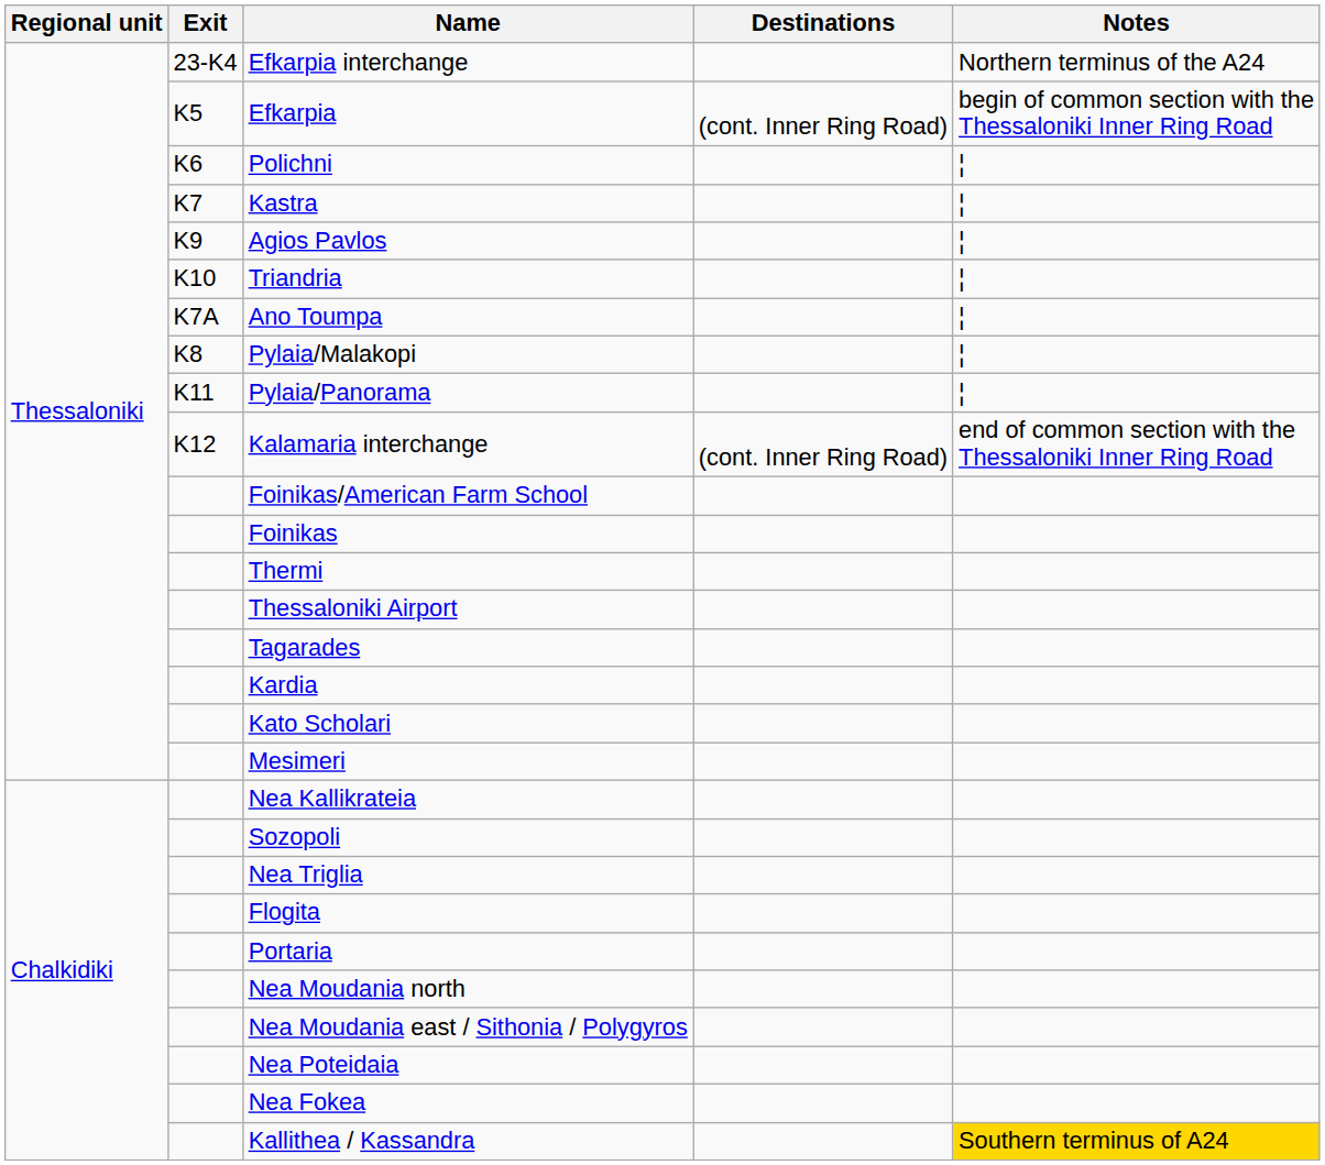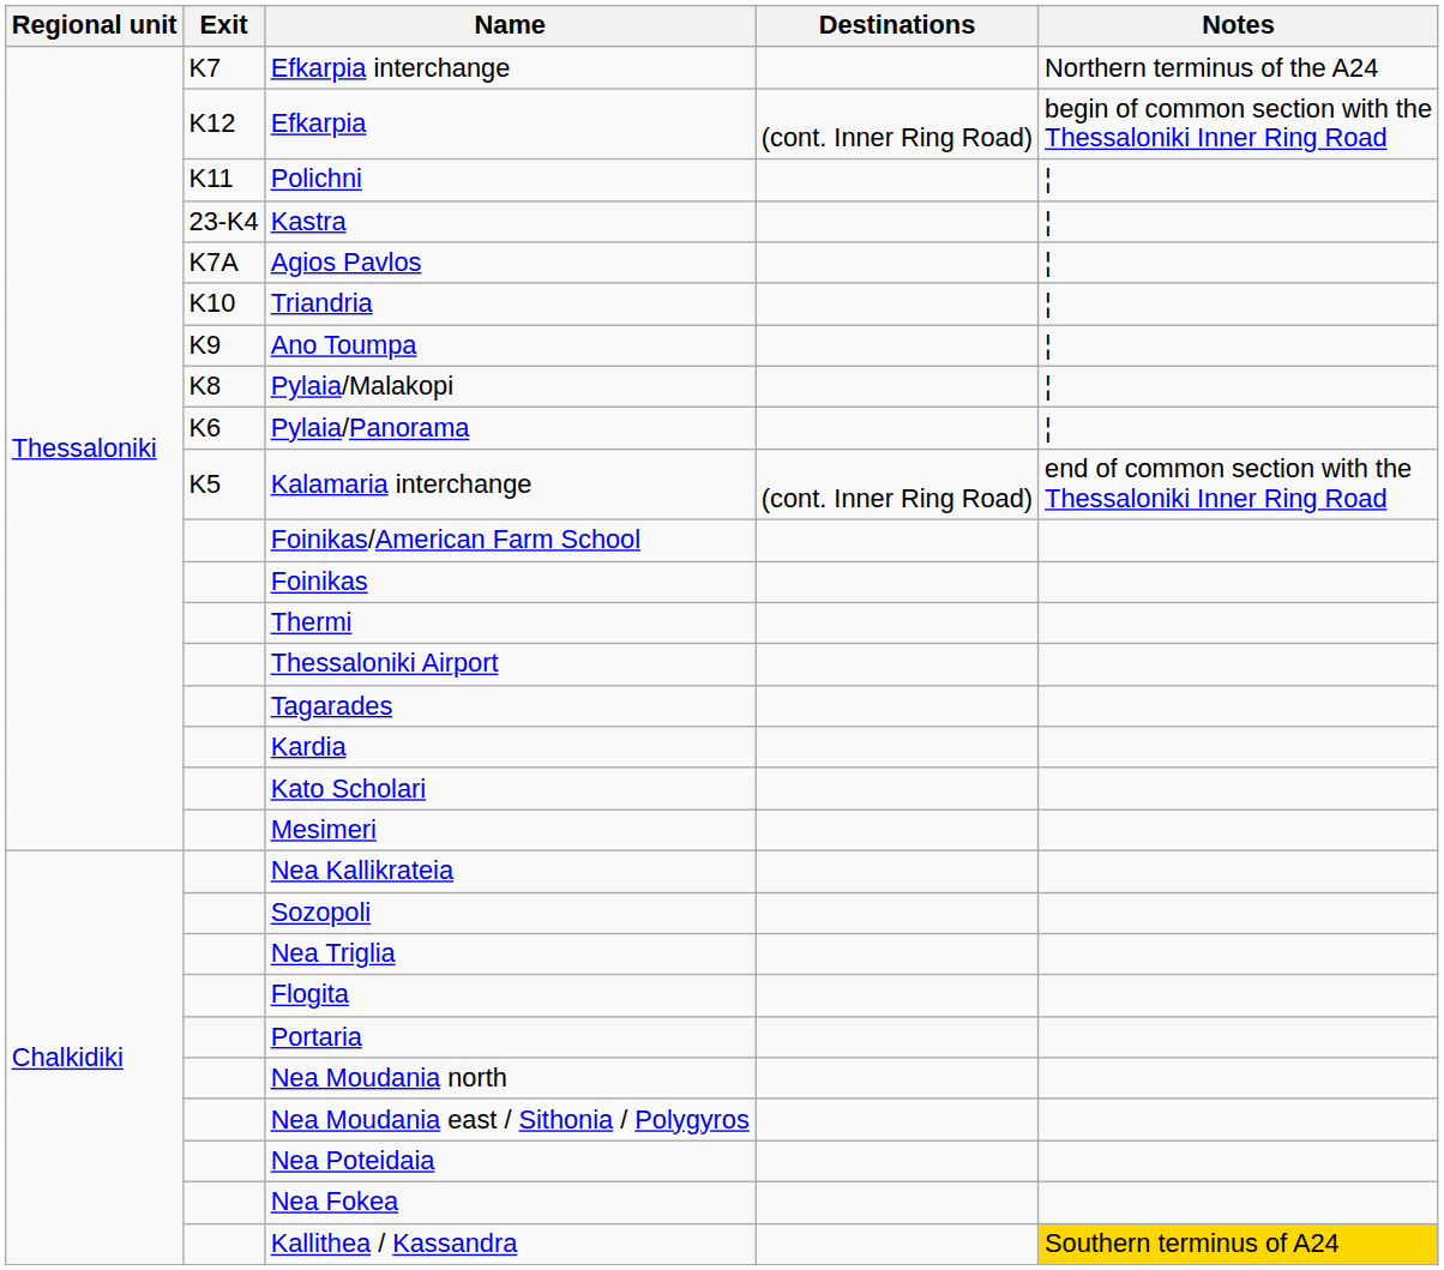 <table class="wikitable">
 <tr>
 <th scope="col">Regional unit</th>
 <th scope="col">Exit</th>
 <th scope="col">Name</th>
 <th scope="col">Destinations</th>
 <th scope="col">Notes</th>
 </tr>
 <tr>
 <td rowspan=18><a href='#'>Thessaloniki</a></td>
-<td>23-K4</td>
+<td>K7</td>
 <td><a href='#'>Efkarpia</a> interchange</td>
 <td></td>
 <td>Northern terminus of the A24</td>
 </tr>
 <tr>
-<td>K5</td>
+<td>K12</td>
 <td><a href='#'>Efkarpia</a></td>
 <td><br>(cont. Inner Ring Road)</td>
 <td>begin of common section with the<br><a href='#'>Thessaloniki Inner Ring Road</a></td>
 </tr>
 <tr>
-<td>K6</td>
+<td>K11</td>
 <td><a href='#'>Polichni</a></td>
 <td></td>
 <td>¦</td>
 </tr>
 <tr>
-<td>K7</td>
+<td>23-K4</td>
 <td><a href='#'>Kastra</a></td>
 <td></td>
 <td>¦</td>
 </tr>
 <tr>
-<td>K9</td>
+<td>K7A</td>
 <td><a href='#'>Agios Pavlos</a></td>
 <td></td>
 <td>¦</td>
 </tr>
 <tr>
 <td>K10</td>
 <td><a href='#'>Triandria</a></td>
 <td></td>
 <td>¦</td>
 </tr>
 <tr>
-<td>K7A</td>
+<td>K9</td>
 <td><a href='#'>Ano Toumpa</a></td>
 <td></td>
 <td>¦</td>
 </tr>
 <tr>
 <td>K8</td>
 <td><a href='#'>Pylaia</a>/Malakopi</td>
 <td></td>
 <td>¦</td>
 </tr>
 <tr>
-<td>K11</td>
+<td>K6</td>
 <td><a href='#'>Pylaia</a>/<a href='#'>Panorama</a></td>
 <td></td>
 <td>¦</td>
 </tr>
 <tr>
-<td>K12</td>
+<td>K5</td>
 <td><a href='#'>Kalamaria</a> interchange</td>
 <td><br>(cont. Inner Ring Road)</td>
 <td>end of common section with the<br><a href='#'>Thessaloniki Inner Ring Road</a></td>
 </tr>
 <tr>
 <td></td>
 <td><a href='#'>Foinikas</a>/<a href='#'>American Farm School</a></td>
 <td></td>
 <td></td>
 </tr>
 <tr>
 <td></td>
 <td><a href='#'>Foinikas</a></td>
 <td></td>
 <td></td>
 </tr>
 <tr>
 <td></td>
 <td><a href='#'>Thermi</a></td>
 <td></td>
 <td></td>
 </tr>
 <tr>
 <td></td>
 <td><a href='#'>Thessaloniki Airport</a></td>
 <td></td>
 <td></td>
 </tr>
 <tr>
 <td></td>
 <td><a href='#'>Tagarades</a></td>
 <td></td>
 <td></td>
 </tr>
 <tr>
 <td></td>
 <td><a href='#'>Kardia</a></td>
 <td></td>
 <td></td>
 </tr>
 <tr>
 <td></td>
 <td><a href='#'>Kato Scholari</a></td>
 <td></td>
 <td></td>
 </tr>
 <tr>
 <td></td>
 <td><a href='#'>Mesimeri</a></td>
 <td></td>
 <td></td>
 </tr>
 <tr>
 <td rowspan="10"><a href='#'>Chalkidiki</a></td>
 <td></td>
 <td><a href='#'>Nea Kallikrateia</a></td>
 <td></td>
 <td></td>
 </tr>
 <tr>
 <td></td>
 <td><a href='#'>Sozopoli</a></td>
 <td></td>
 <td></td>
 </tr>
 <tr>
 <td></td>
 <td><a href='#'>Nea Triglia</a></td>
 <td></td>
 <td></td>
 </tr>
 <tr>
 <td></td>
 <td><a href='#'>Flogita</a></td>
 <td></td>
 <td></td>
 </tr>
 <tr>
 <td></td>
 <td><a href='#'>Portaria</a></td>
 <td></td>
 <td></td>
 </tr>
 <tr>
 <td></td>
 <td><a href='#'>Nea Moudania</a> north</td>
 <td></td>
 <td></td>
 </tr>
 <tr>
 <td></td>
 <td><a href='#'>Nea Moudania</a> east / <a href='#'>Sithonia</a> / <a href='#'>Polygyros</a></td>
 <td></td>
 <td></td>
 </tr>
 <tr>
 <td></td>
 <td><a href='#'>Nea Poteidaia</a></td>
 <td></td>
 <td></td>
 </tr>
 <tr>
 <td></td>
 <td><a href='#'>Nea Fokea</a></td>
 <td></td>
 <td></td>
 </tr>
 <tr>
 <td></td>
 <td><a href='#'>Kallithea</a> / <a href='#'>Kassandra</a></td>
 <td></td>
 <td style="background: gold;">Southern terminus of A24</td>
 </tr>
 </table>
